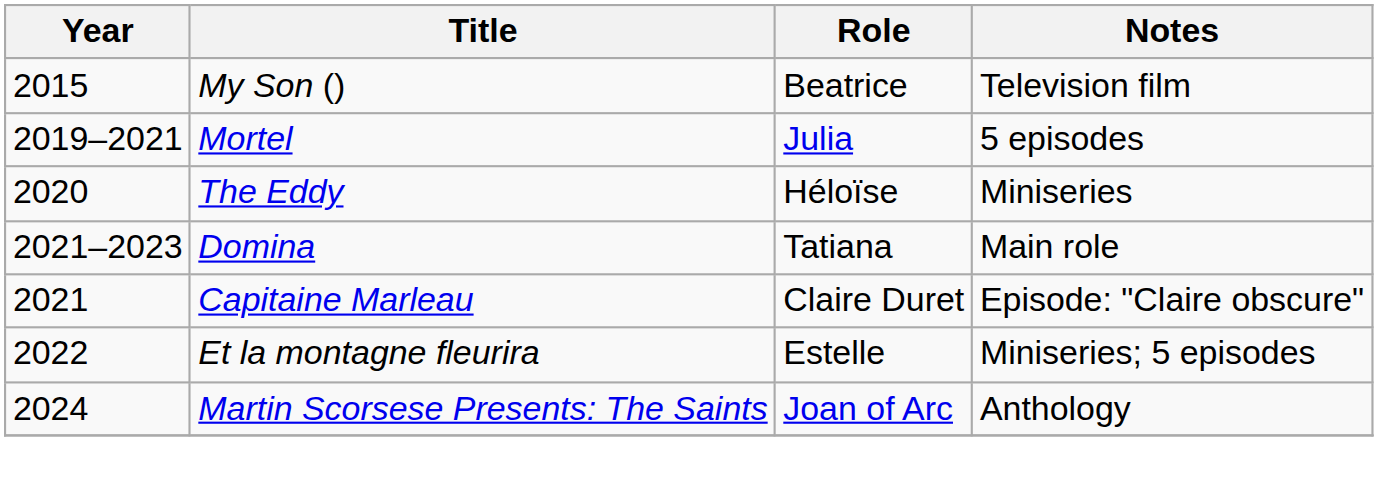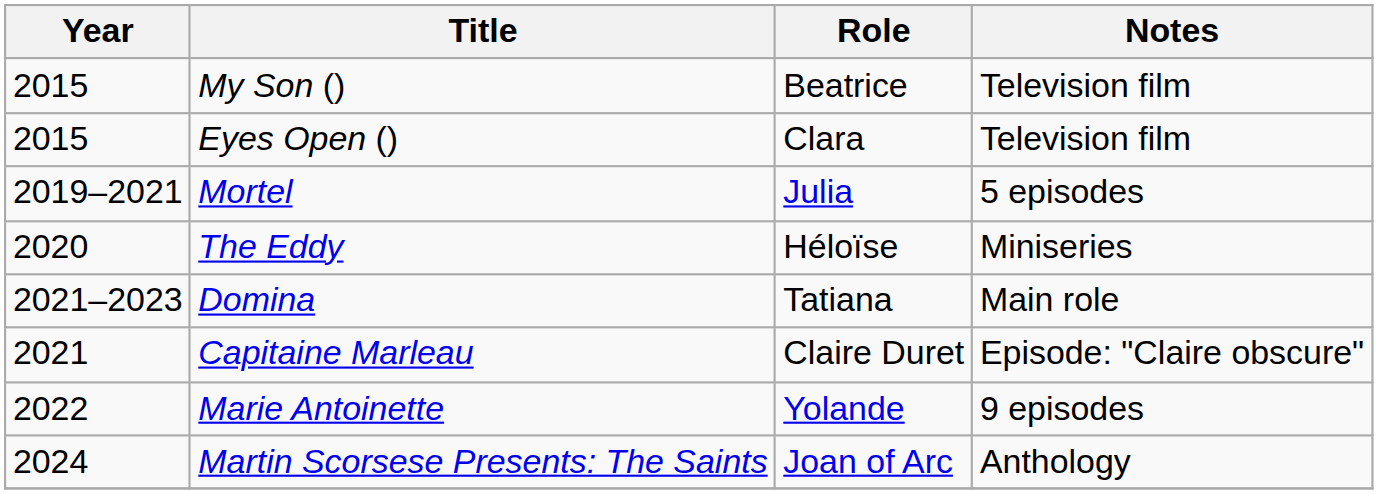 <table class="wikitable sortable">
 <tr>
 <th>Year</th>
 <th>Title</th>
 <th>Role</th>
 <th class="unsortable">Notes</th>
 </tr>
 <tr>
 <td>2015</td>
 <td><em>My Son</em> ()</td>
 <td>Beatrice</td>
+<td>Television film</td>
+</tr>
+<tr>
+<td>2015</td>
+<td><em>Eyes Open</em> ()</td>
+<td>Clara</td>
 <td>Television film</td>
 </tr>
 <tr>
 <td>2019–2021</td>
 <td><em><a href='#'>Mortel</a></em></td>
 <td><a href='#'>Julia</a></td>
 <td>5 episodes</td>
 </tr>
 <tr>
 <td>2020</td>
 <td><em><a href='#'>The Eddy</a></em></td>
 <td>Héloïse</td>
 <td>Miniseries</td>
 </tr>
 <tr>
 <td>2021–2023</td>
 <td><em><a href='#'>Domina</a></em></td>
 <td>Tatiana</td>
 <td>Main role</td>
 </tr>
 <tr>
 <td>2021</td>
 <td><em><a href='#'>Capitaine Marleau</a></em></td>
 <td>Claire Duret</td>
 <td>Episode: "Claire obscure"</td>
 </tr>
 <tr>
 <td>2022</td>
-<td><em>Et la montagne fleurira</em></td>
-<td>Estelle</td>
-<td>Miniseries; 5 episodes</td>
+<td><em><a href='#'>Marie Antoinette</a></em></td>
+<td><a href='#'>Yolande</a></td>
+<td>9 episodes</td>
 </tr>
 <tr>
 <td>2024</td>
 <td><em><a href='#'>Martin Scorsese Presents: The Saints</a></em></td>
 <td><a href='#'>Joan of Arc</a></td>
 <td>Anthology</td>
 </tr>
 <tr>
 </tr>
 </table>
